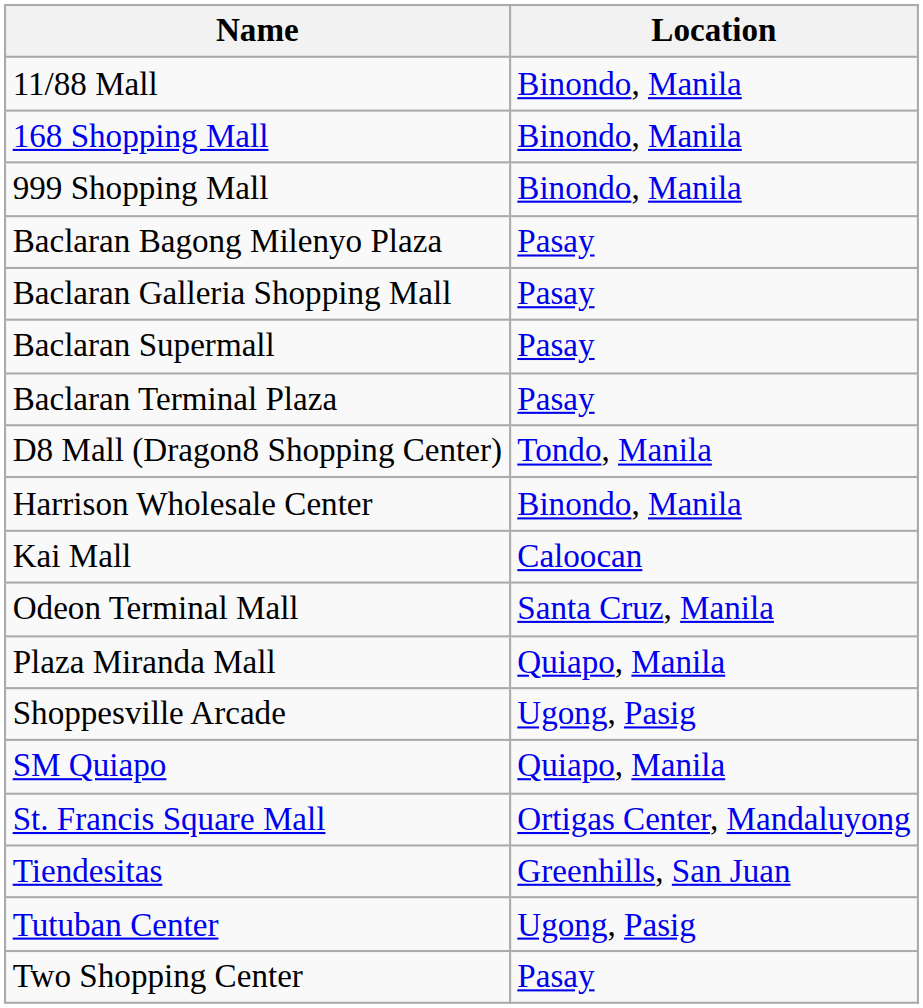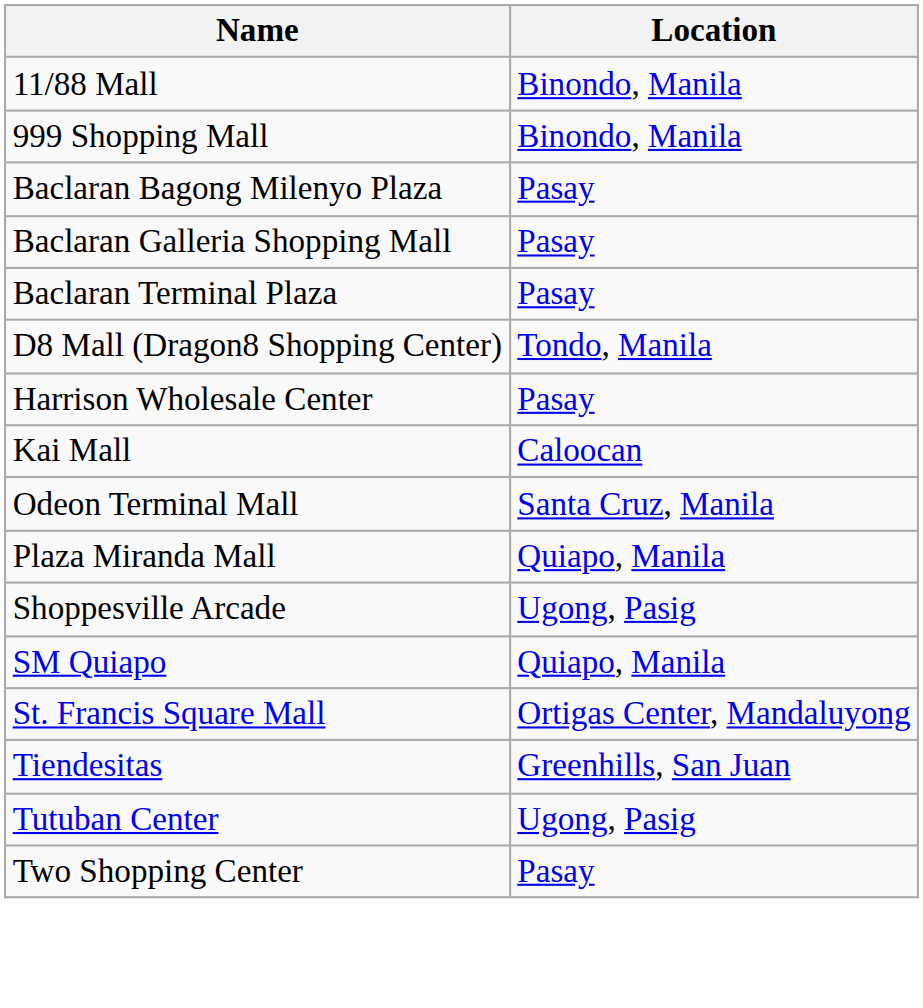 <table class="wikitable sortable">
 <tr>
 <th>Name</th>
 <th>Location</th>
 </tr>
 <tr>
 <td>11/88 Mall</td>
-<td data-sort-value="Manila, Binondo"><a href='#'>Binondo</a>, <a href='#'>Manila</a></td>
-</tr>
-<tr>
-<td><a href='#'>168 Shopping Mall</a></td>
 <td data-sort-value="Manila, Binondo"><a href='#'>Binondo</a>, <a href='#'>Manila</a></td>
 </tr>
 <tr>
 <td>999 Shopping Mall</td>
 <td data-sort-value="Manila, Binondo"><a href='#'>Binondo</a>, <a href='#'>Manila</a></td>
 </tr>
 <tr>
 <td>Baclaran Bagong Milenyo Plaza</td>
 <td><a href='#'>Pasay</a></td>
 </tr>
 <tr>
 <td>Baclaran Galleria Shopping Mall</td>
 <td><a href='#'>Pasay</a></td>
 </tr>
 <tr>
-<td>Baclaran Supermall</td>
-<td><a href='#'>Pasay</a></td>
-</tr>
-<tr>
 <td>Baclaran Terminal Plaza</td>
 <td><a href='#'>Pasay</a></td>
 </tr>
 <tr>
 <td>D8 Mall (Dragon8 Shopping Center)</td>
 <td data-sort-value="Manila, Tondo"><a href='#'>Tondo</a>, <a href='#'>Manila</a></td>
 </tr>
 <tr>
 <td>Harrison Wholesale Center</td>
-<td data-sort-value="Manila, Binondo"><a href='#'>Binondo</a>, <a href='#'>Manila</a></td>
+<td><a href='#'>Pasay</a></td>
 </tr>
 <tr>
 <td>Kai Mall</td>
 <td><a href='#'>Caloocan</a></td>
 </tr>
 <tr>
 <td>Odeon Terminal Mall</td>
 <td data-sort-value="Manila, Binondo"><a href='#'>Santa Cruz</a>, <a href='#'>Manila</a></td>
 </tr>
 <tr>
 <td>Plaza Miranda Mall</td>
 <td><a href='#'>Quiapo</a>, <a href='#'>Manila</a></td>
 </tr>
 <tr>
 <td>Shoppesville Arcade</td>
 <td data-sort-value="Pasig, Ugong, Ortigas East"><a href='#'>Ugong</a>, <a href='#'>Pasig</a></td>
 </tr>
 <tr>
 <td><a href='#'>SM Quiapo</a></td>
 <td><a href='#'>Quiapo</a>, <a href='#'>Manila</a></td>
 </tr>
 <tr>
 <td><a href='#'>St. Francis Square Mall</a></td>
 <td data-sort-value="Mandaluyong, Ortigas Center"><a href='#'>Ortigas Center</a>, <a href='#'>Mandaluyong</a></td>
 </tr>
 <tr>
 <td><a href='#'>Tiendesitas</a></td>
 <td data-sort-value="San Juan, Greenhills, Greenhills Shopping Center"><a href='#'>Greenhills</a>, <a href='#'>San Juan</a></td>
 </tr>
 <tr>
 <td><a href='#'>Tutuban Center</a></td>
 <td data-sort-value="Pasig, Ugong, Ortigas East"><a href='#'>Ugong</a>, <a href='#'>Pasig</a></td>
 </tr>
 <tr>
 <td>Two Shopping Center</td>
 <td><a href='#'>Pasay</a></td>
 </tr>
 </table>
